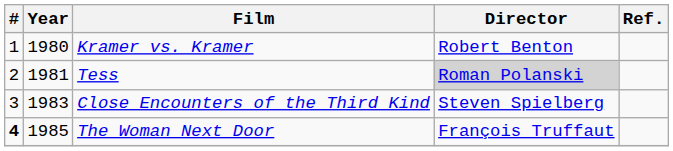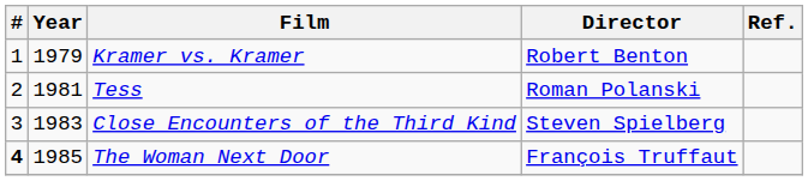 <table class="wikitable">
 <tr>
 <th>#</th>
 <th>Year</th>
 <th>Film</th>
 <th>Director</th>
 <th>Ref.</th>
 </tr>
 <tr>
 <td>1</td>
-<td>1980</td>
+<td>1979</td>
 <td><em><a href='#'>Kramer vs. Kramer</a></em></td>
 <td><a href='#'>Robert Benton</a></td>
 <td></td>
 </tr>
 <tr>
 <td>2</td>
 <td>1981</td>
 <td><em><a href='#'>Tess</a></em></td>
-<td style="background: lightgrey;"><a href='#'>Roman Polanski</a></td>
+<td><a href='#'>Roman Polanski</a></td>
 <td></td>
 </tr>
 <tr>
 <td>3</td>
 <td>1983</td>
 <td><em><a href='#'>Close Encounters of the Third Kind</a></em></td>
 <td><a href='#'>Steven Spielberg</a></td>
 <td></td>
 </tr>
 <tr>
 <td><strong>4</strong></td>
 <td>1985</td>
 <td><em><a href='#'>The Woman Next Door</a></em></td>
 <td><a href='#'>François Truffaut</a></td>
 <td></td>
 </tr>
 <tr>
 </tr>
 </table>
